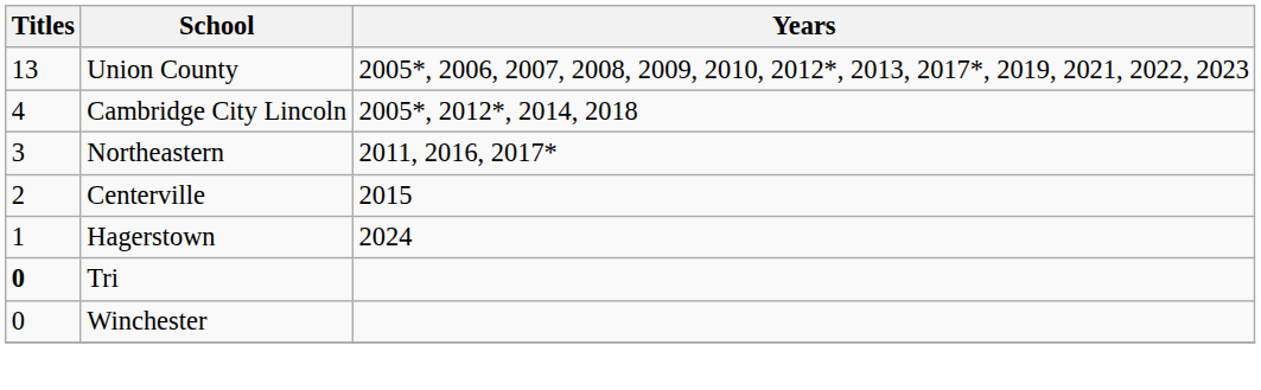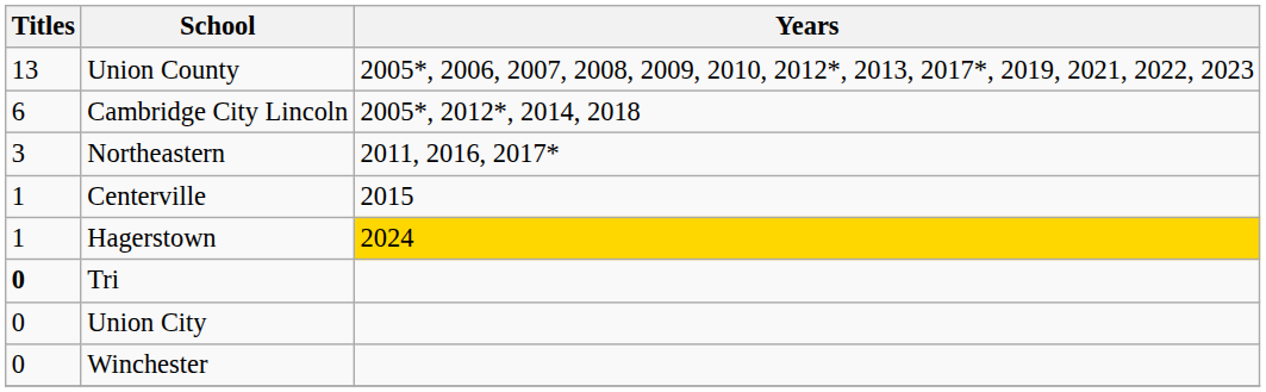 <table class="wikitable">
 <tr>
 <th>Titles</th>
 <th>School</th>
 <th>Years</th>
 </tr>
 <tr>
 <td>13</td>
 <td>Union County</td>
 <td>2005*, 2006, 2007, 2008, 2009, 2010, 2012*, 2013, 2017*, 2019, 2021, 2022, 2023</td>
 </tr>
 <tr>
-<td>4</td>
+<td>6</td>
 <td>Cambridge City Lincoln</td>
 <td>2005*, 2012*, 2014, 2018</td>
 </tr>
 <tr>
 <td>3</td>
 <td>Northeastern</td>
 <td>2011, 2016, 2017*</td>
 </tr>
 <tr>
-<td>2</td>
+<td>1</td>
 <td>Centerville</td>
 <td>2015</td>
 </tr>
 <tr>
 <td>1</td>
 <td>Hagerstown</td>
-<td>2024</td>
+<td style="background: gold;">2024</td>
 </tr>
 <tr>
 <td><strong>0</strong></td>
 <td>Tri</td>
+<td></td>
+</tr>
+<tr>
+<td>0</td>
+<td>Union City</td>
 <td></td>
 </tr>
 <tr>
 <td>0</td>
 <td>Winchester</td>
 <td></td>
 </tr>
 <tr>
 </tr>
 </table>
